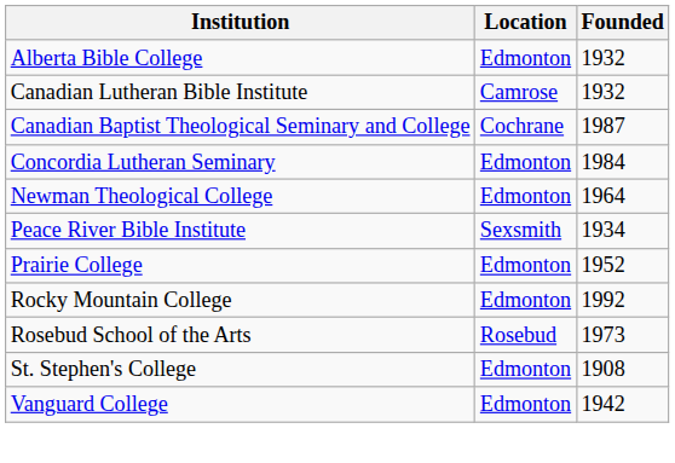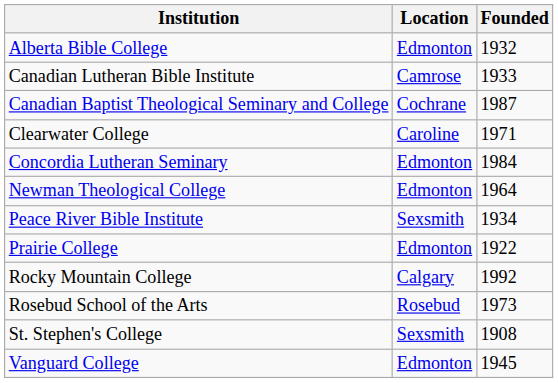 <table class="wikitable sortable">
 <tr>
 <th>Institution</th>
 <th>Location</th>
 <th>Founded</th>
 </tr>
 <tr>
 <td><a href='#'>Alberta Bible College</a></td>
 <td><a href='#'>Edmonton</a></td>
 <td>1932</td>
 </tr>
 <tr>
 <td>Canadian Lutheran Bible Institute</td>
 <td><a href='#'>Camrose</a></td>
-<td>1932</td>
+<td>1933</td>
 </tr>
 <tr>
 <td><a href='#'>Canadian Baptist Theological Seminary and College</a></td>
 <td><a href='#'>Cochrane</a></td>
 <td>1987</td>
+</tr>
+<tr>
+<td>Clearwater College</td>
+<td><a href='#'>Caroline</a></td>
+<td>1971</td>
 </tr>
 <tr>
 <td><a href='#'>Concordia Lutheran Seminary</a></td>
 <td><a href='#'>Edmonton</a></td>
 <td>1984</td>
 </tr>
 <tr>
 <td><a href='#'>Newman Theological College</a></td>
 <td><a href='#'>Edmonton</a></td>
 <td>1964</td>
 </tr>
 <tr>
 <td><a href='#'>Peace River Bible Institute</a></td>
 <td><a href='#'>Sexsmith</a></td>
 <td>1934</td>
 </tr>
 <tr>
 <td><a href='#'>Prairie College</a></td>
 <td><a href='#'>Edmonton</a></td>
-<td>1952</td>
+<td>1922</td>
 </tr>
 <tr>
 <td>Rocky Mountain College</td>
-<td><a href='#'>Edmonton</a></td>
+<td><a href='#'>Calgary</a></td>
 <td>1992</td>
 </tr>
 <tr>
 <td>Rosebud School of the Arts</td>
 <td><a href='#'>Rosebud</a></td>
 <td>1973</td>
 </tr>
 <tr>
 <td>St. Stephen's College</td>
-<td><a href='#'>Edmonton</a></td>
+<td><a href='#'>Sexsmith</a></td>
 <td>1908</td>
 </tr>
 <tr>
 <td><a href='#'>Vanguard College</a></td>
 <td><a href='#'>Edmonton</a></td>
-<td>1942</td>
+<td>1945</td>
 </tr>
 </table>
